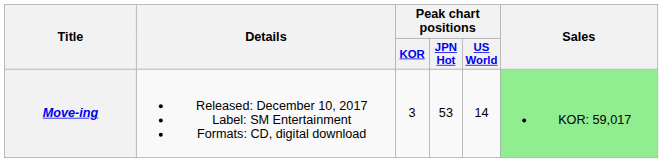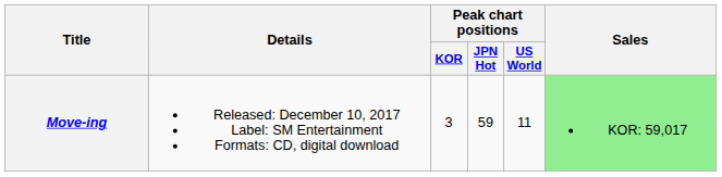 <table class="wikitable plainrowheaders" style="text-align:center;">
 <tr>
 <th scope="col" rowspan="2" style="width:10em;">Title</th>
 <th scope="col" rowspan="2" style="width:20em;">Details</th>
 <th scope="col" colspan="3">Peak chart positions</th>
 <th scope="col" rowspan="2" style="width:12em;">Sales</th>
 </tr>
 <tr>
 <th style="width:2.5em; font-size:90%"><a href='#'>KOR</a><br></th>
 <th style="width:2.5em; font-size:90%"><a href='#'>JPN<br>Hot</a><br></th>
 <th style="width:2.5em; font-size:90%"><a href='#'>US<br>World</a><br></th>
 </tr>
 <tr>
 <th scope="row"><em><a href='#'>Move-ing</a></em></th>
 <td><br><ul><li>Released: December 10, 2017 </li><li>Label: SM Entertainment</li><li>Formats: CD, digital download</li></ul></td>
 <td>3</td>
-<td>53</td>
-<td>14</td>
+<td>59</td>
+<td>11</td>
 <td style="background: lightgreen;"><br><ul><li>KOR: 59,017</li></ul></td>
 </tr>
 </table>
